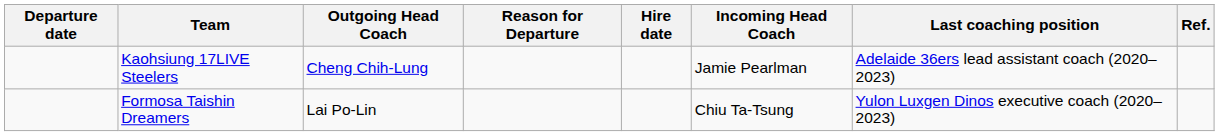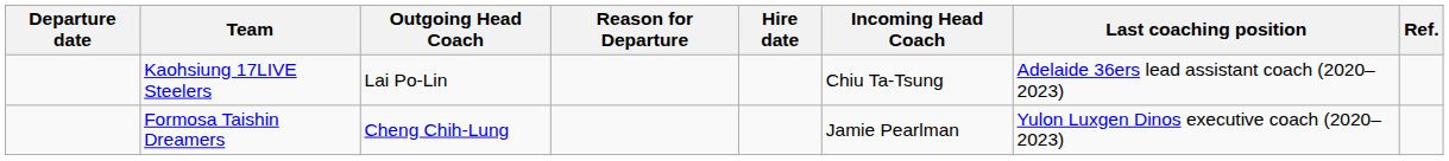 <table class="wikitable sortable">
 <tr>
 <th>Departure date</th>
 <th>Team</th>
 <th>Outgoing Head Coach</th>
 <th>Reason for Departure</th>
 <th>Hire date</th>
 <th>Incoming Head Coach</th>
 <th class="unsortable">Last coaching position</th>
 <th class="unsortable">Ref.</th>
 </tr>
 <tr>
 <td></td>
 <td><a href='#'>Kaohsiung 17LIVE Steelers</a></td>
-<td><a href='#'>Cheng Chih-Lung</a></td>
+<td>Lai Po-Lin</td>
 <td></td>
 <td></td>
-<td>Jamie Pearlman</td>
+<td>Chiu Ta-Tsung</td>
 <td><a href='#'>Adelaide 36ers</a> lead assistant coach (2020–2023)</td>
 <td align="center"></td>
 </tr>
 <tr>
 <td></td>
 <td><a href='#'>Formosa Taishin Dreamers</a></td>
-<td>Lai Po-Lin</td>
+<td><a href='#'>Cheng Chih-Lung</a></td>
 <td></td>
 <td></td>
-<td>Chiu Ta-Tsung</td>
+<td>Jamie Pearlman</td>
 <td><a href='#'>Yulon Luxgen Dinos</a> executive coach (2020–2023)</td>
 <td align="center"></td>
 </tr>
 </table>
